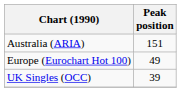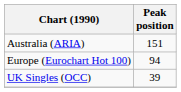 <table class="wikitable sortable">
 <tr>
 <th align="left">Chart (1990)</th>
 <th align="center">Peak<br>position</th>
 </tr>
 <tr>
 <td align="left">Australia (<a href='#'>ARIA</a>)</td>
 <td align="center">151</td>
 </tr>
 <tr>
 <td align="left">Europe (<a href='#'>Eurochart Hot 100</a>)</td>
-<td align="center">49</td>
+<td align="center">94</td>
 </tr>
 <tr>
 <td align="left"><a href='#'>UK Singles</a> (<a href='#'>OCC</a>)</td>
 <td align="center">39</td>
 </tr>
 <tr>
 </tr>
 </table>
